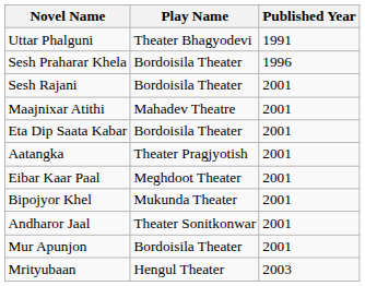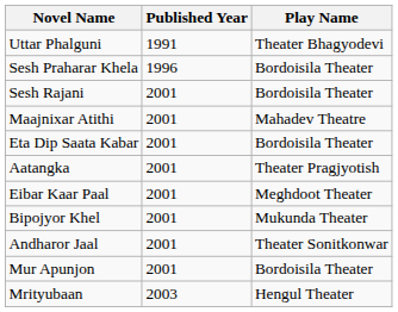 <table class="wikitable sortable">
 <tr>
 <th>Novel Name</th>
+<th>Published Year</th>
 <th>Play Name</th>
-<th>Published Year</th>
 </tr>
 <tr>
 <td>Uttar Phalguni</td>
+<td>1991</td>
 <td>Theater Bhagyodevi</td>
-<td>1991</td>
 </tr>
 <tr>
 <td>Sesh Praharar Khela</td>
+<td>1996</td>
 <td>Bordoisila Theater</td>
-<td>1996</td>
 </tr>
 <tr>
 <td>Sesh Rajani</td>
+<td>2001</td>
 <td>Bordoisila Theater</td>
-<td>2001</td>
 </tr>
 <tr>
 <td>Maajnixar Atithi</td>
+<td>2001</td>
 <td>Mahadev Theatre</td>
-<td>2001</td>
 </tr>
 <tr>
 <td>Eta Dip Saata Kabar</td>
+<td>2001</td>
 <td>Bordoisila Theater</td>
-<td>2001</td>
 </tr>
 <tr>
 <td>Aatangka</td>
+<td>2001</td>
 <td>Theater Pragjyotish</td>
-<td>2001</td>
 </tr>
 <tr>
 <td>Eibar Kaar Paal</td>
+<td>2001</td>
 <td>Meghdoot Theater</td>
-<td>2001</td>
 </tr>
 <tr>
 <td>Bipojyor Khel</td>
+<td>2001</td>
 <td>Mukunda Theater</td>
-<td>2001</td>
 </tr>
 <tr>
 <td>Andharor Jaal</td>
+<td>2001</td>
 <td>Theater Sonitkonwar</td>
-<td>2001</td>
 </tr>
 <tr>
 <td>Mur Apunjon</td>
+<td>2001</td>
 <td>Bordoisila Theater</td>
-<td>2001</td>
 </tr>
 <tr>
 <td>Mrityubaan</td>
+<td>2003</td>
 <td>Hengul Theater</td>
-<td>2003</td>
 </tr>
 </table>
